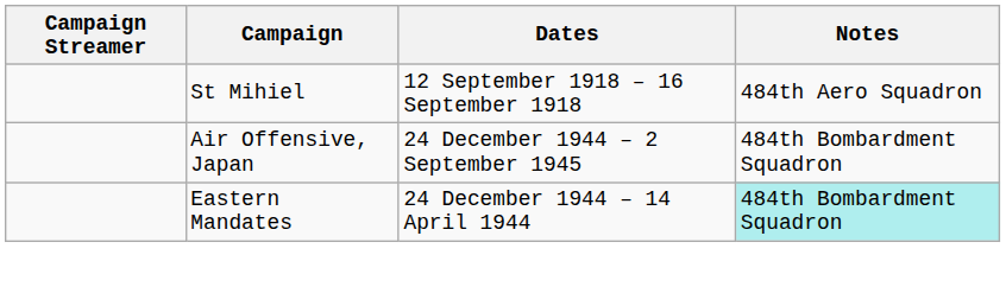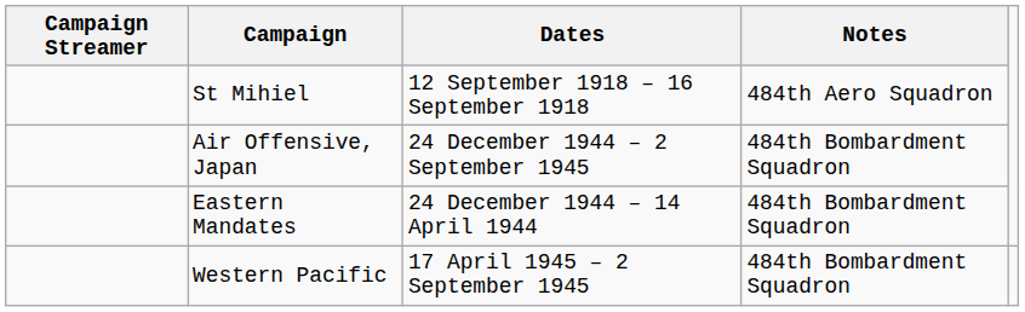 <table class="wikitable">
 <tr style="background:#efefef;">
 <th>Campaign Streamer</th>
 <th>Campaign</th>
 <th>Dates</th>
 <th>Notes</th>
 </tr>
 <tr>
 <td></td>
 <td>St Mihiel</td>
 <td>12 September 1918 – 16 September 1918</td>
 <td>484th Aero Squadron</td>
 </tr>
 <tr>
 <td></td>
 <td>Air Offensive, Japan</td>
 <td>24 December 1944 – 2 September 1945</td>
 <td>484th Bombardment Squadron</td>
 </tr>
 <tr>
 <td></td>
 <td>Eastern Mandates</td>
 <td>24 December 1944 – 14 April 1944</td>
-<td style="background: paleturquoise;">484th Bombardment Squadron</td>
+<td>484th Bombardment Squadron</td>
+</tr>
+<tr>
+<td></td>
+<td>Western Pacific</td>
+<td>17 April 1945 – 2 September 1945</td>
+<td>484th Bombardment Squadron</td>
+<td></td>
 </tr>
 </table>
